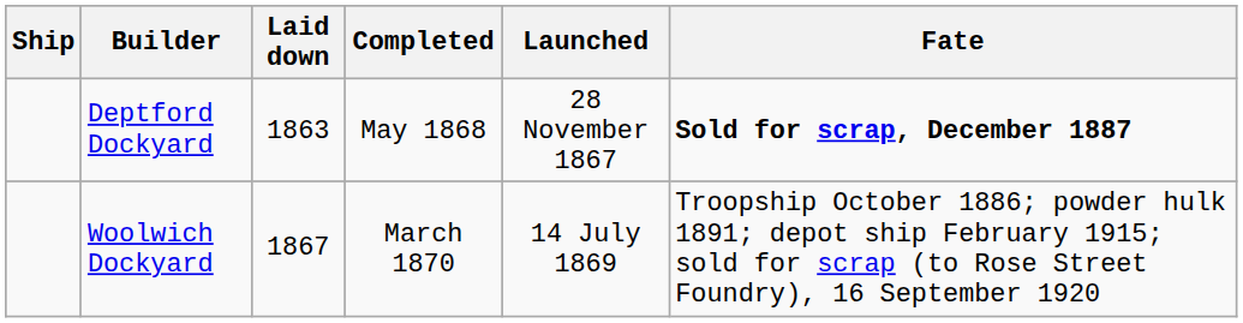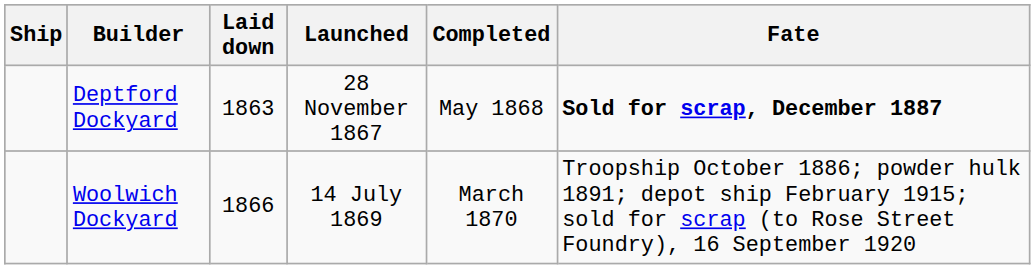 <table class="wikitable">
 <tr>
 <th>Ship</th>
 <th>Builder</th>
 <th>Laid down</th>
+<th>Launched</th>
 <th>Completed</th>
-<th>Launched</th>
 <th>Fate</th>
 </tr>
 <tr>
 <td></td>
 <td><a href='#'>Deptford Dockyard</a></td>
 <td align=center>1863</td>
+<td align=center>28 November 1867</td>
 <td align=center>May 1868</td>
-<td align=center>28 November 1867</td>
 <td><strong>Sold for <a href='#'>scrap</a>, December 1887</strong></td>
 </tr>
 <tr>
 <td></td>
 <td><a href='#'>Woolwich Dockyard</a></td>
-<td align=center>1867</td>
+<td align=center>1866</td>
+<td align=center>14 July 1869</td>
 <td align=center>March 1870</td>
-<td align=center>14 July 1869</td>
 <td>Troopship October 1886; powder hulk 1891; depot ship February 1915; sold for <a href='#'>scrap</a> (to Rose Street Foundry), 16 September 1920</td>
 </tr>
 </table>
